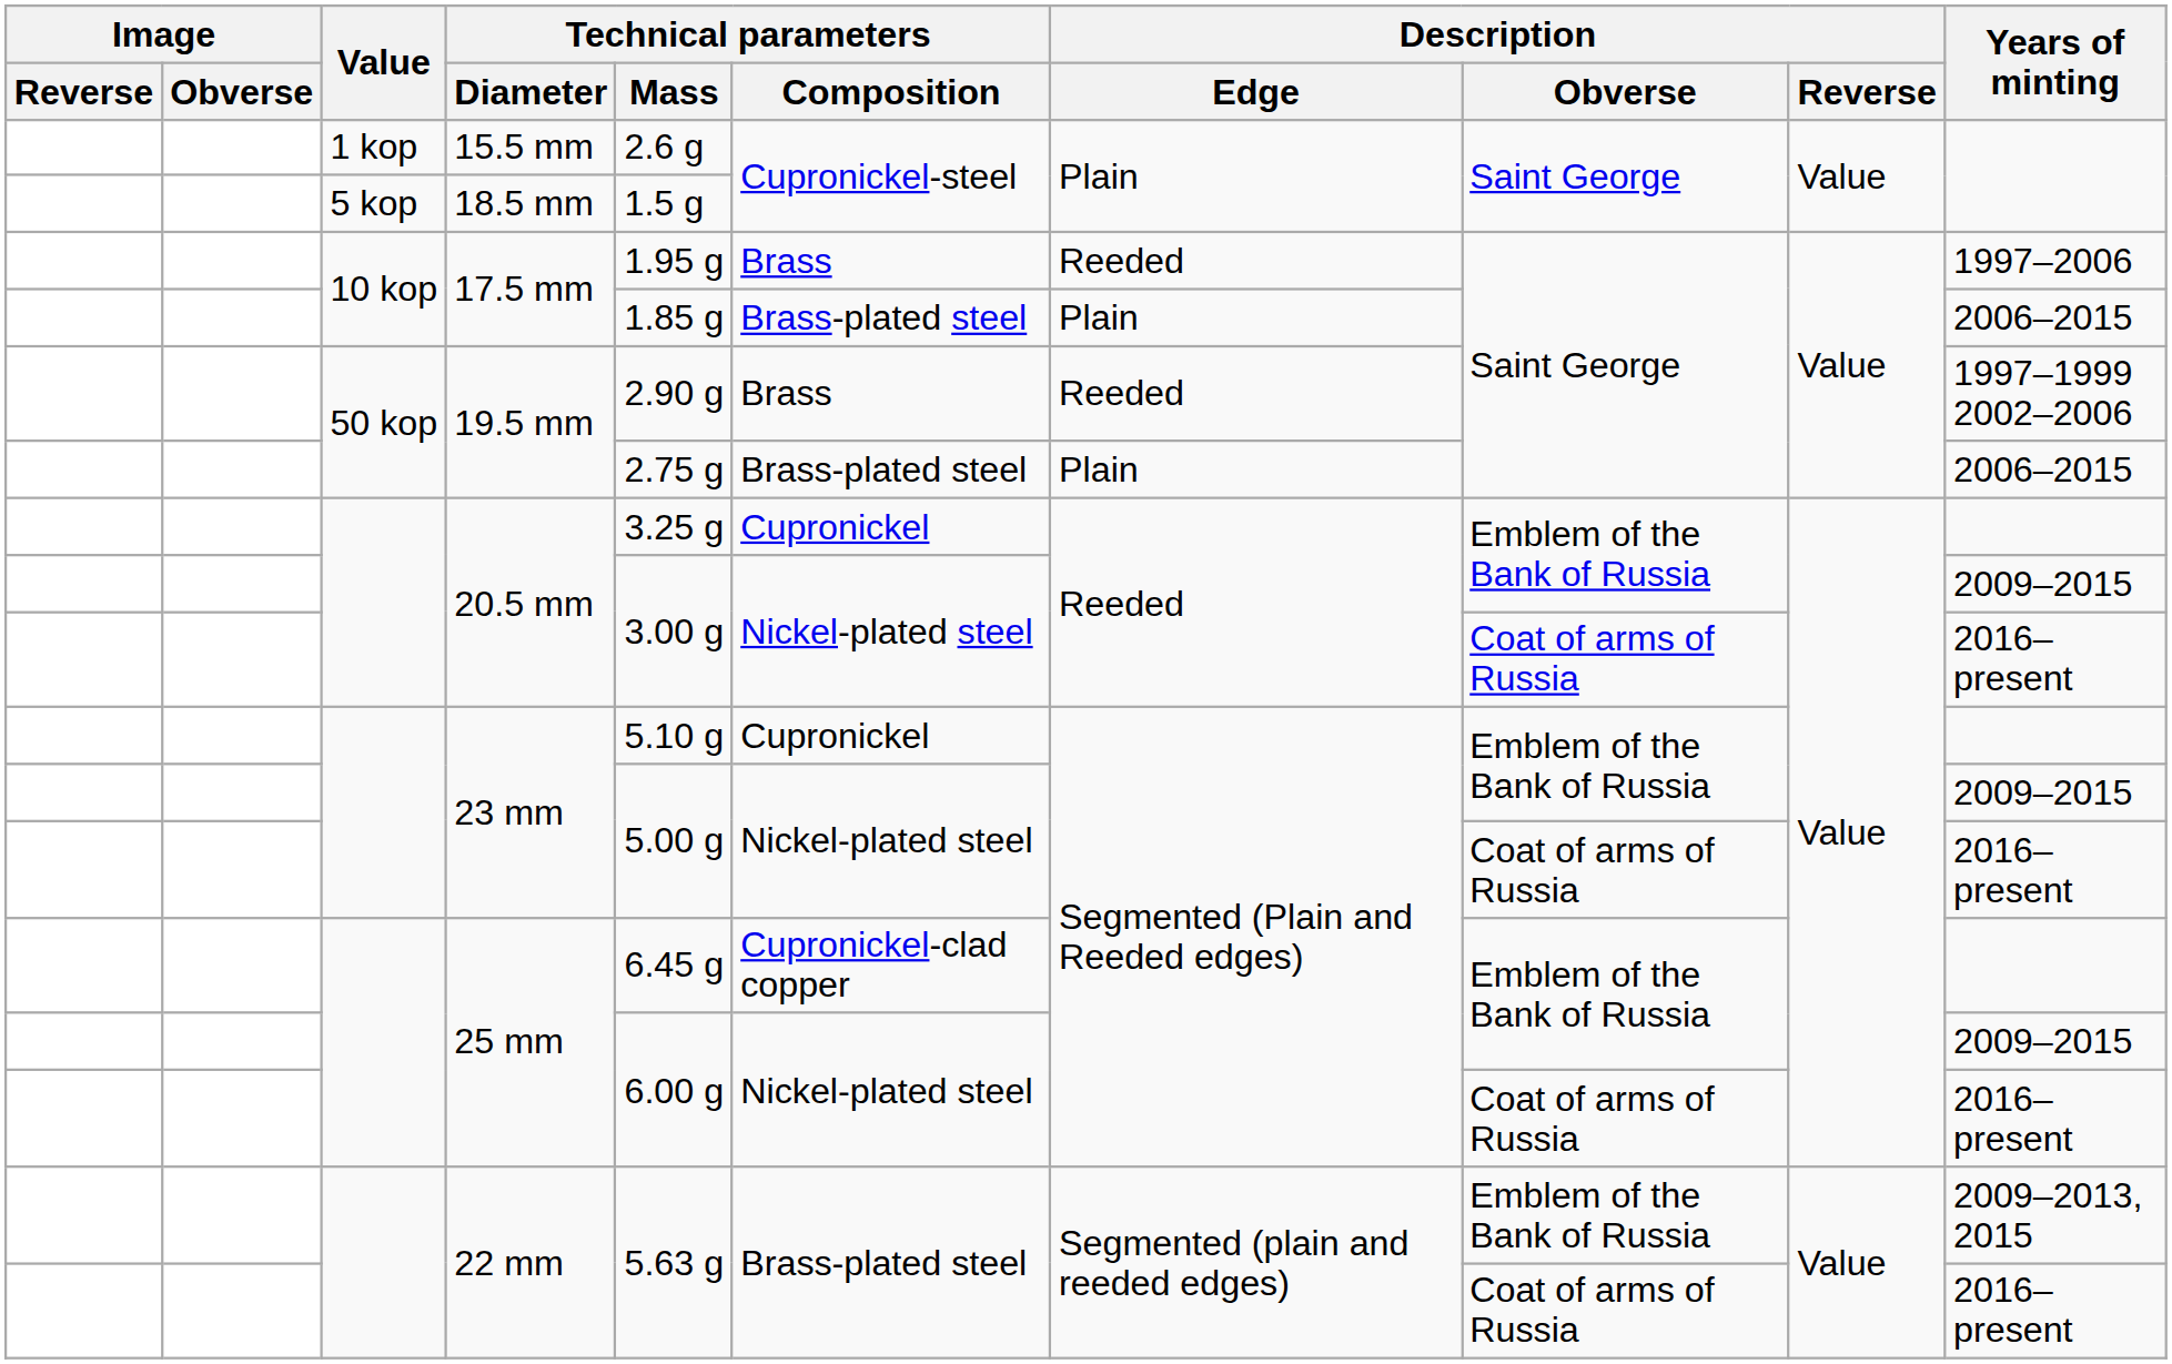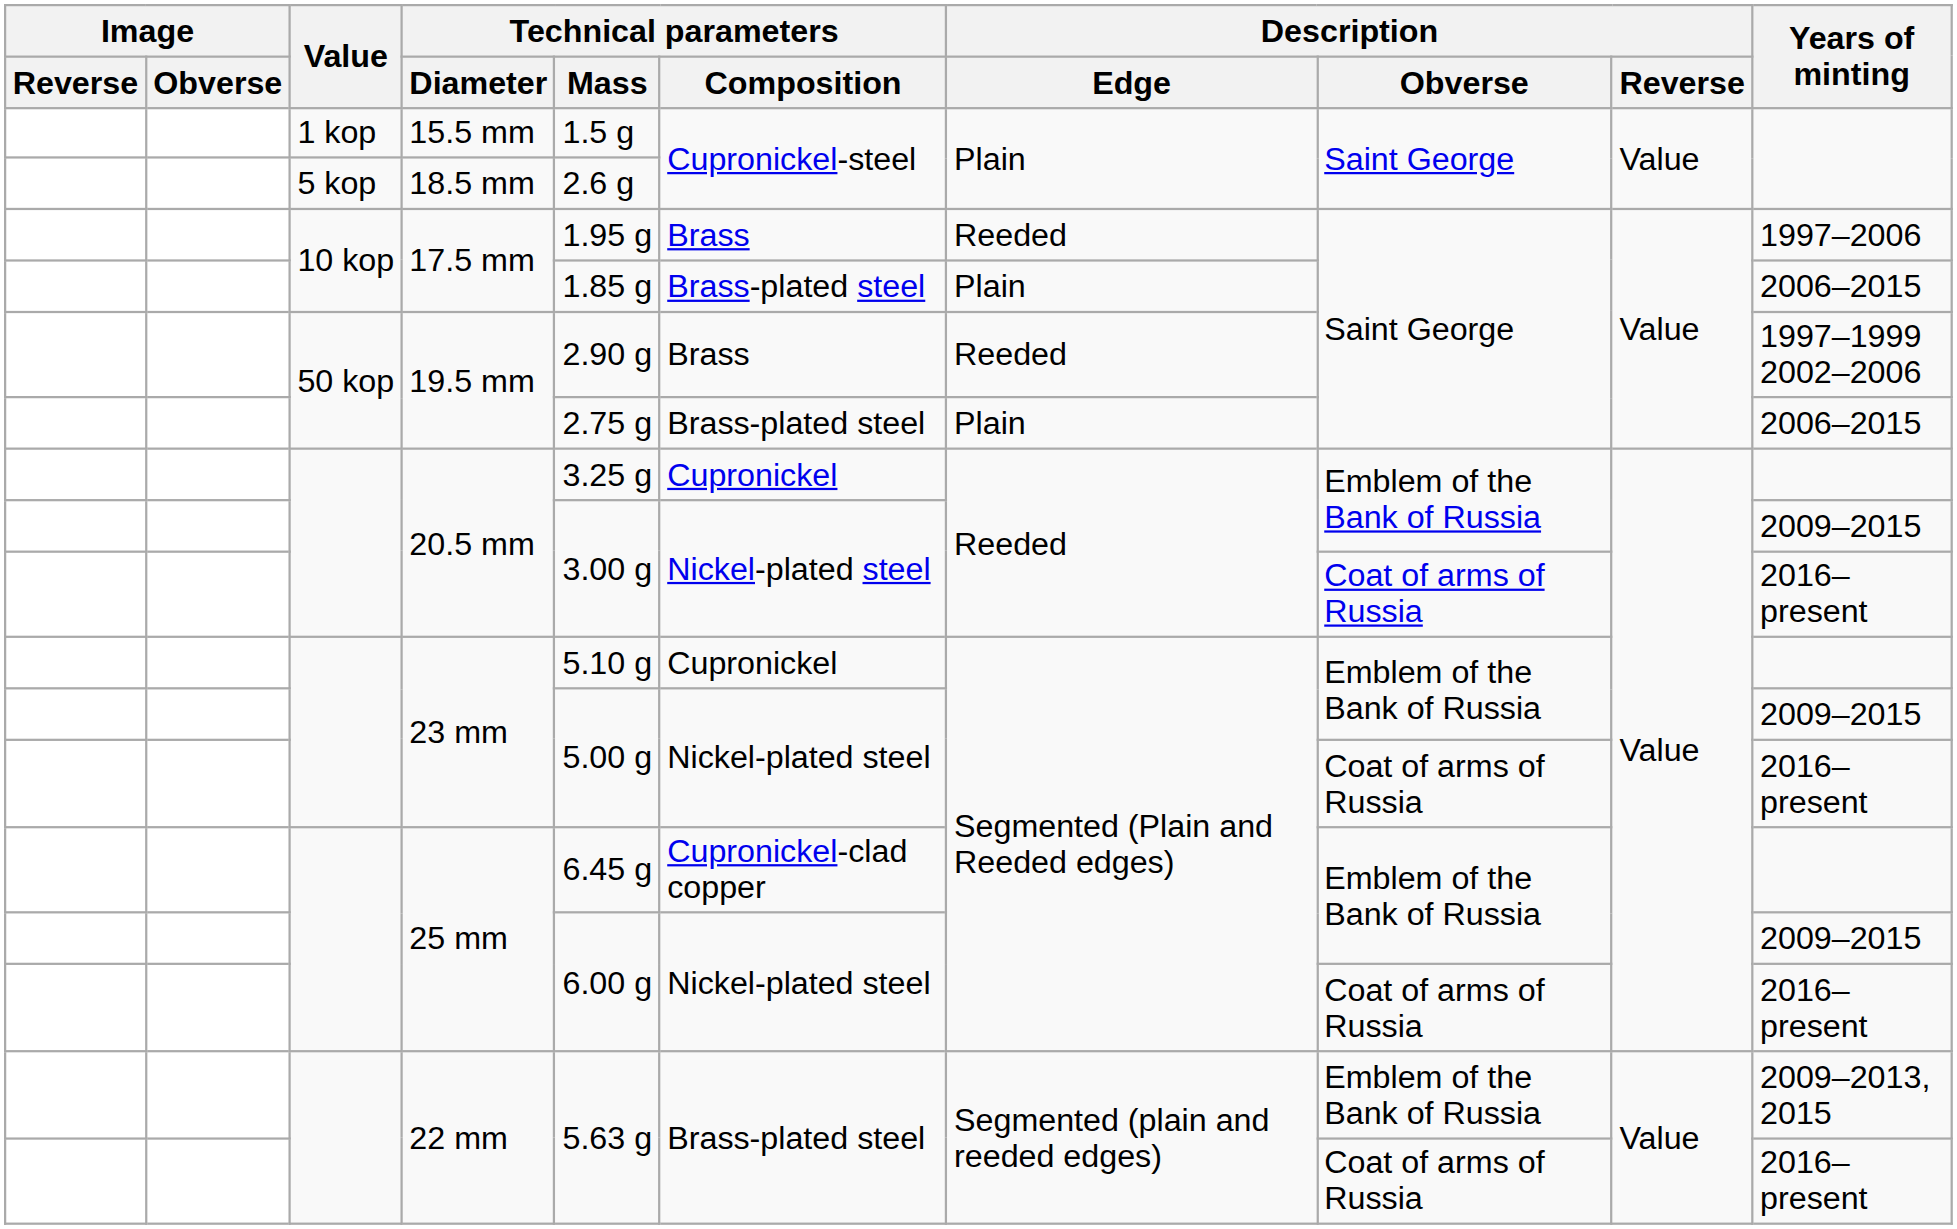 <table class="wikitable" style="font-size: 90%">
 <tr>
 <th colspan="2">Image</th>
 <th rowspan="2">Value</th>
 <th colspan="3">Technical parameters</th>
 <th colspan="3">Description</th>
 <th rowspan="2">Years of minting</th>
 </tr>
 <tr>
 <th>Reverse</th>
 <th>Obverse</th>
 <th>Diameter</th>
 <th>Mass</th>
 <th>Composition</th>
 <th>Edge</th>
 <th>Obverse</th>
 <th>Reverse</th>
 </tr>
 <tr>
 <td style="background:#fff;"></td>
 <td style="background:#fff;"></td>
 <td>1 kop</td>
 <td>15.5 mm</td>
-<td>2.6 g</td>
+<td>1.5 g</td>
 <td rowspan="2"><a href='#'>Cupronickel</a>-steel</td>
 <td rowspan="2">Plain</td>
 <td rowspan="2"><a href='#'>Saint George</a></td>
 <td rowspan="2">Value</td>
 <td rowspan=2></td>
 </tr>
 <tr>
 <td style="background:#fff;"></td>
 <td style="background:#fff;"></td>
 <td>5 kop</td>
 <td>18.5 mm</td>
-<td>1.5 g</td>
+<td>2.6 g</td>
 </tr>
 <tr>
 <td style="background:#fff;"></td>
 <td style="background:#fff;"></td>
 <td rowspan="2">10 kop</td>
 <td rowspan="2">17.5 mm</td>
 <td>1.95 g</td>
 <td><a href='#'>Brass</a></td>
 <td>Reeded</td>
 <td rowspan="4">Saint George</td>
 <td rowspan="4">Value</td>
 <td>1997–2006</td>
 </tr>
 <tr>
 <td style="background:#fff;"></td>
 <td style="background:#fff;"></td>
 <td>1.85 g</td>
 <td><a href='#'>Brass</a>-plated <a href='#'>steel</a></td>
 <td>Plain</td>
 <td>2006–2015</td>
 </tr>
 <tr>
 <td style="background:#fff;"></td>
 <td style="background:#fff;"></td>
 <td rowspan="2">50 kop</td>
 <td rowspan="2">19.5 mm</td>
 <td>2.90 g</td>
 <td>Brass</td>
 <td>Reeded</td>
 <td>1997–1999<br>2002–2006</td>
 </tr>
 <tr>
 <td style="background:#fff;"></td>
 <td style="background:#fff;"></td>
 <td>2.75 g</td>
 <td>Brass-plated steel</td>
 <td>Plain</td>
 <td>2006–2015</td>
 </tr>
 <tr>
 <td style="background:#fff;"></td>
 <td style="background:#fff;"></td>
 <td rowspan="3"></td>
 <td rowspan="3">20.5 mm</td>
 <td>3.25 g</td>
 <td><a href='#'>Cupronickel</a></td>
 <td rowspan="3">Reeded</td>
 <td rowspan="2">Emblem of the <a href='#'>Bank of Russia</a></td>
 <td rowspan="9">Value</td>
 <td></td>
 </tr>
 <tr>
 <td style="background:#fff;"></td>
 <td style="background:#fff;"></td>
 <td rowspan="2">3.00 g</td>
 <td rowspan="2"><a href='#'>Nickel</a>-plated <a href='#'>steel</a></td>
 <td>2009–2015</td>
 </tr>
 <tr>
 <td style="background:#fff;"></td>
 <td style="background:#fff;"></td>
 <td><a href='#'>Coat of arms of Russia</a></td>
 <td>2016–present</td>
 </tr>
 <tr>
 <td style="background:#fff;"></td>
 <td style="background:#fff;"></td>
 <td rowspan="3"></td>
 <td rowspan="3">23 mm</td>
 <td>5.10 g</td>
 <td>Cupronickel</td>
 <td rowspan="6">Segmented (Plain and Reeded edges)</td>
 <td rowspan="2">Emblem of the Bank of Russia</td>
 <td></td>
 </tr>
 <tr>
 <td style="background:#fff;"></td>
 <td style="background:#fff;"></td>
 <td rowspan="2">5.00 g</td>
 <td rowspan="2">Nickel-plated steel</td>
 <td>2009–2015</td>
 </tr>
 <tr>
 <td style="background:#fff;"></td>
 <td style="background:#fff;"></td>
 <td>Coat of arms of Russia</td>
 <td>2016–present</td>
 </tr>
 <tr>
 <td style="background:#fff;"></td>
 <td style="background:#fff;"></td>
 <td rowspan="3"></td>
 <td rowspan="3">25 mm</td>
 <td>6.45 g</td>
 <td><a href='#'>Cupronickel</a>-clad copper</td>
 <td rowspan="2">Emblem of the Bank of Russia</td>
 <td></td>
 </tr>
 <tr>
 <td style="background:#fff;"></td>
 <td style="background:#fff;"></td>
 <td rowspan="2">6.00 g</td>
 <td rowspan="2">Nickel-plated steel</td>
 <td>2009–2015</td>
 </tr>
 <tr>
 <td style="background:#fff;"></td>
 <td style="background:#fff;"></td>
 <td>Coat of arms of Russia</td>
 <td>2016–present</td>
 </tr>
 <tr>
 <td style="background:#fff;"></td>
 <td style="background:#fff;"></td>
 <td rowspan="2"></td>
 <td rowspan="2">22 mm</td>
 <td rowspan="2">5.63 g</td>
 <td rowspan="2">Brass-plated steel</td>
 <td rowspan="2">Segmented (plain and reeded edges)</td>
 <td>Emblem of the Bank of Russia</td>
 <td rowspan="2">Value</td>
 <td>2009–2013, 2015</td>
 </tr>
 <tr>
 <td style="background:#fff;"></td>
 <td style="background:#fff;"></td>
 <td>Coat of arms of Russia</td>
 <td>2016–present</td>
 </tr>
 </table>
